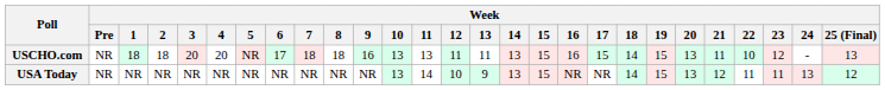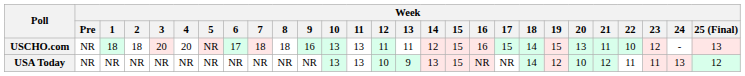 <table class="wikitable" style="white-space:nowrap;">
 <tr>
 <th scope="col" width="100" rowspan="2">Poll</th>
 <th colspan="26">Week</th>
 </tr>
 <tr>
 <th scope="col" width="30">Pre</th>
 <th scope="col" width="30">1</th>
 <th scope="col" width="30">2</th>
 <th scope="col" width="30">3</th>
 <th scope="col" width="30">4</th>
 <th scope="col" width="30">5</th>
 <th scope="col" width="30">6</th>
 <th scope="col" width="30">7</th>
 <th scope="col" width="30">8</th>
 <th scope="col" width="30">9</th>
 <th scope="col" width="30">10</th>
 <th scope="col" width="30">11</th>
 <th scope="col" width="30">12</th>
 <th scope="col" width="30">13</th>
 <th scope="col" width="30">14</th>
 <th scope="col" width="30">15</th>
 <th scope="col" width="30">16</th>
 <th scope="col" width="30">17</th>
 <th scope="col" width="30">18</th>
 <th scope="col" width="30">19</th>
 <th scope="col" width="30">20</th>
 <th scope="col" width="30">21</th>
 <th scope="col" width="30">22</th>
 <th scope="col" width="30">23</th>
 <th scope="col" width="30">24</th>
 <th scope="col" width="30">25 (Final)</th>
 </tr>
 <tr style="text-align:center;">
 <th>USCHO.com</th>
 <td bgcolor=FFFFFF>NR</td>
 <td bgcolor=D8FFEB>18</td>
 <td bgcolor=FFFFFF>18</td>
 <td bgcolor=FFE6E6>20</td>
 <td bgcolor=FFFFFF>20</td>
 <td bgcolor=FFE6E6>NR</td>
 <td bgcolor=D8FFEB>17</td>
 <td bgcolor=FFE6E6>18</td>
 <td bgcolor=FFFFFF>18</td>
 <td bgcolor=D8FFEB>16</td>
 <td bgcolor=D8FFEB>13</td>
 <td bgcolor=FFFFFF>13</td>
 <td bgcolor=D8FFEB>11</td>
 <td bgcolor=FFFFFF>11</td>
-<td bgcolor=FFE6E6>13</td>
+<td bgcolor=FFE6E6>12</td>
 <td bgcolor=FFE6E6>15</td>
 <td bgcolor=FFE6E6>16</td>
 <td bgcolor=D8FFEB>15</td>
 <td bgcolor=D8FFEB>14</td>
 <td bgcolor=FFE6E6>15</td>
 <td bgcolor=D8FFEB>13</td>
 <td bgcolor=D8FFEB>11</td>
 <td bgcolor=D8FFEB>10</td>
 <td bgcolor=FFE6E6>12</td>
 <td bgcolor=FFFFFF>-</td>
 <td bgcolor=FFE6E6>13</td>
 </tr>
 <tr style="text-align:center;">
 <th>USA Today</th>
 <td bgcolor=FFFFFF>NR</td>
 <td bgcolor=FFFFFF>NR</td>
 <td bgcolor=FFFFFF>NR</td>
 <td bgcolor=FFFFFF>NR</td>
 <td bgcolor=FFFFFF>NR</td>
 <td bgcolor=FFFFFF>NR</td>
 <td bgcolor=FFFFFF>NR</td>
 <td bgcolor=FFFFFF>NR</td>
 <td bgcolor=FFFFFF>NR</td>
 <td bgcolor=FFFFFF>NR</td>
 <td bgcolor=D8FFEB>13</td>
-<td bgcolor=FFFFFF>14</td>
+<td bgcolor=FFFFFF>13</td>
 <td bgcolor=D8FFEB>10</td>
 <td bgcolor=D8FFEB>9</td>
 <td bgcolor=FFE6E6>13</td>
 <td bgcolor=FFE6E6>15</td>
 <td bgcolor=FFE6E6>NR</td>
 <td bgcolor=FFFFFF>NR</td>
 <td bgcolor=D8FFEB>14</td>
-<td bgcolor=FFE6E6>15</td>
-<td bgcolor=D8FFEB>13</td>
+<td bgcolor=FFE6E6>12</td>
+<td bgcolor=D8FFEB>10</td>
 <td bgcolor=D8FFEB>12</td>
 <td bgcolor=FFFFFF>11</td>
 <td bgcolor=FFE6E6>11</td>
 <td bgcolor=FFE6E6>13</td>
 <td bgcolor=D8FFEB>12</td>
 </tr>
 </table>
